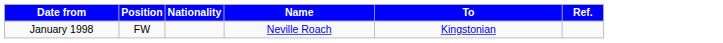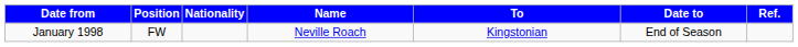 <table class="wikitable"  style="text-align:center; font-size:90%; ">
 <tr>
 <th style="background:#00f; color:white; width:150px;">Date from</th>
 <th style="background:#00f; color:white; width:50px;">Position</th>
 <th style="background:#00f; color:white; width:50px;">Nationality</th>
 <th style="background:#00f; color:white; width:200px;">Name</th>
 <th style="background:#00f; color:white; width:250px;">To</th>
+<th style="background:#00f; color:white; width:150px;">Date to</th>
 <th style="background:#00f; color:white; width:50px;">Ref.</th>
 </tr>
 <tr>
 <td>January 1998</td>
 <td>FW</td>
 <td></td>
 <td><a href='#'>Neville Roach</a></td>
 <td><a href='#'>Kingstonian</a></td>
+<td>End of Season</td>
 <td></td>
 </tr>
 </table>
